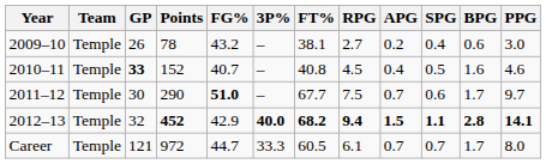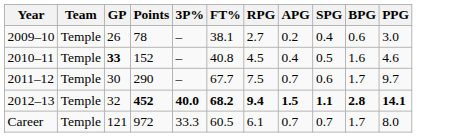 <table class="wikitable">
 <tr>
 <th>Year</th>
 <th>Team</th>
 <th>GP</th>
 <th>Points</th>
-<th>FG%</th>
 <th>3P%</th>
 <th>FT%</th>
 <th>RPG</th>
 <th>APG</th>
 <th>SPG</th>
 <th>BPG</th>
 <th>PPG</th>
 </tr>
 <tr>
 <td>2009–10</td>
 <td>Temple</td>
 <td>26</td>
 <td>78</td>
-<td>43.2</td>
 <td>–</td>
 <td>38.1</td>
 <td>2.7</td>
 <td>0.2</td>
 <td>0.4</td>
 <td>0.6</td>
 <td>3.0</td>
 </tr>
 <tr>
 <td>2010–11</td>
 <td>Temple</td>
 <td><strong>33</strong></td>
 <td>152</td>
-<td>40.7</td>
 <td>–</td>
 <td>40.8</td>
 <td>4.5</td>
 <td>0.4</td>
 <td>0.5</td>
 <td>1.6</td>
 <td>4.6</td>
 </tr>
 <tr>
 <td>2011–12</td>
 <td>Temple</td>
 <td>30</td>
 <td>290</td>
-<td><strong>51.0</strong></td>
 <td>–</td>
 <td>67.7</td>
 <td>7.5</td>
 <td>0.7</td>
 <td>0.6</td>
 <td>1.7</td>
 <td>9.7</td>
 </tr>
 <tr>
 <td>2012–13</td>
 <td>Temple</td>
 <td>32</td>
 <td><strong>452</strong></td>
-<td>42.9</td>
 <td><strong>40.0</strong></td>
 <td><strong>68.2</strong></td>
 <td><strong>9.4</strong></td>
 <td><strong>1.5</strong></td>
 <td><strong>1.1</strong></td>
 <td><strong>2.8</strong></td>
 <td><strong>14.1</strong></td>
 </tr>
 <tr>
 <td>Career</td>
 <td>Temple</td>
 <td>121</td>
 <td>972</td>
-<td>44.7</td>
 <td>33.3</td>
 <td>60.5</td>
 <td>6.1</td>
 <td>0.7</td>
 <td>0.7</td>
 <td>1.7</td>
 <td>8.0</td>
 </tr>
 </table>
